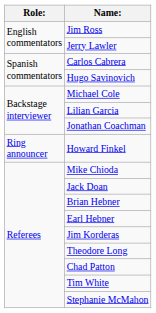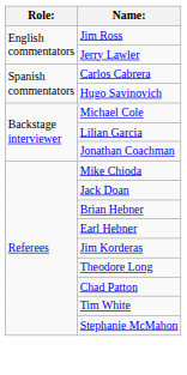 <table class=wikitable style="font-size:90%; margin: 0.5em 0 0.5em 1em; float: right; clear: right;">
 <tr>
 <th width=70>Role:</th>
 <th>Name:</th>
 </tr>
 <tr>
 <td rowspan=2>English commentators</td>
 <td><a href='#'>Jim Ross</a></td>
 </tr>
 <tr>
 <td><a href='#'>Jerry Lawler</a></td>
 </tr>
 <tr>
 <td rowspan=2>Spanish commentators</td>
 <td><a href='#'>Carlos Cabrera</a></td>
 </tr>
 <tr>
 <td><a href='#'>Hugo Savinovich</a></td>
 </tr>
 <tr>
 <td rowspan=3>Backstage <a href='#'>interviewer</a></td>
 <td><a href='#'>Michael Cole</a></td>
 </tr>
 <tr>
 <td><a href='#'>Lilian Garcia</a></td>
 </tr>
 <tr>
 <td><a href='#'>Jonathan Coachman</a></td>
 </tr>
 <tr>
-<td><a href='#'>Ring announcer</a></td>
-<td><a href='#'>Howard Finkel</a></td>
-</tr>
-<tr>
 <td rowspan=9><a href='#'>Referees</a></td>
 <td><a href='#'>Mike Chioda</a></td>
 </tr>
 <tr>
 <td><a href='#'>Jack Doan</a></td>
 </tr>
 <tr>
 <td><a href='#'>Brian Hebner</a></td>
 </tr>
 <tr>
 <td><a href='#'>Earl Hebner</a></td>
 </tr>
 <tr>
 <td><a href='#'>Jim Korderas</a></td>
 </tr>
 <tr>
 <td><a href='#'>Theodore Long</a></td>
 </tr>
 <tr>
 <td><a href='#'>Chad Patton</a></td>
 </tr>
 <tr>
 <td><a href='#'>Tim White</a></td>
 </tr>
 <tr>
 <td><a href='#'>Stephanie McMahon</a><br></td>
 </tr>
 </table>
